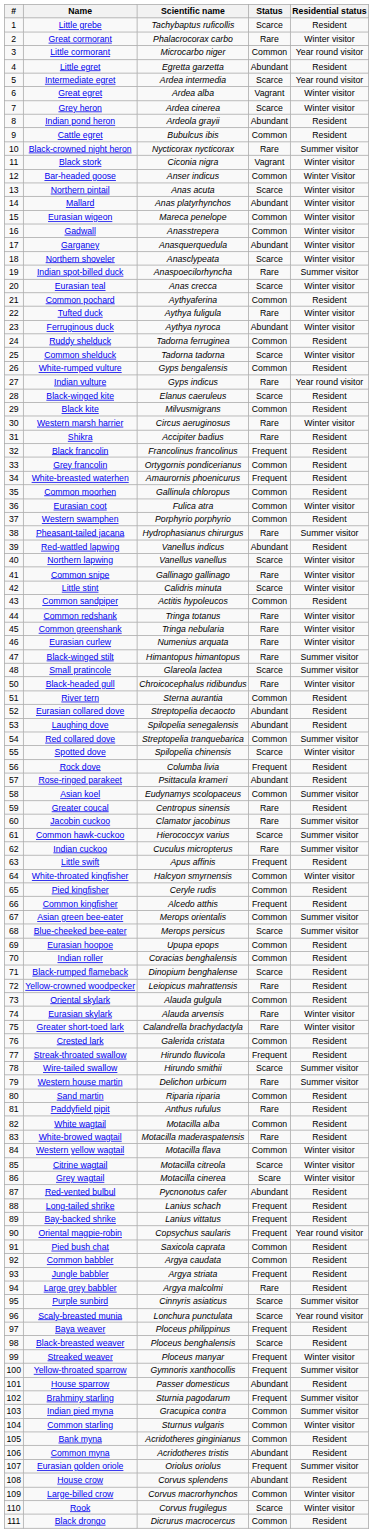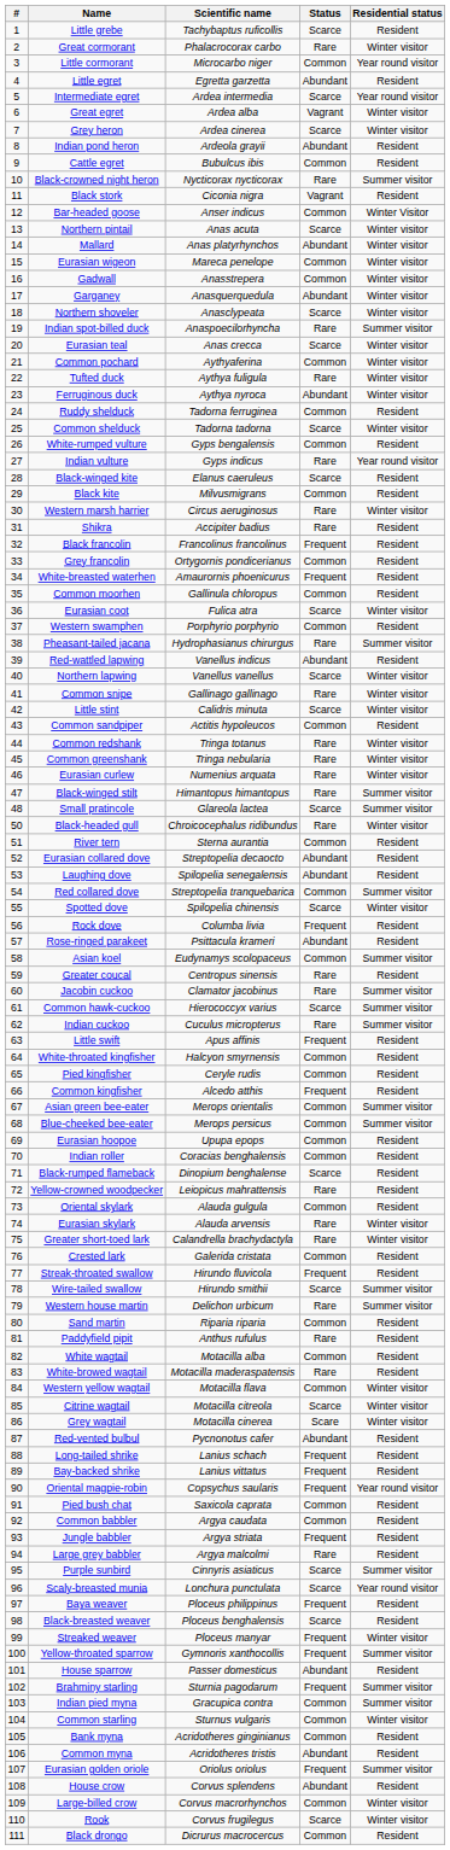 <table class="wikitable" style="text-align: center; width=25%; font-size: 11px">
 <tr>
 <th>#</th>
 <th>Name</th>
 <th>Scientific name</th>
 <th>Status</th>
 <th>Residential status</th>
 </tr>
 <tr>
 <td>1</td>
 <td><a href='#'>Little grebe</a></td>
 <td><em>Tachybaptus ruficollis</em></td>
 <td>Scarce</td>
 <td>Resident</td>
 </tr>
 <tr>
 <td>2</td>
 <td><a href='#'>Great cormorant</a></td>
 <td><em>Phalacrocorax carbo</em></td>
 <td>Rare</td>
 <td>Winter visitor</td>
 </tr>
 <tr>
 <td>3</td>
 <td><a href='#'>Little cormorant</a></td>
 <td><em>Microcarbo niger</em></td>
 <td>Common</td>
 <td>Year round visitor</td>
 </tr>
 <tr>
 <td>4</td>
 <td><a href='#'>Little egret</a></td>
 <td><em>Egretta garzetta</em></td>
 <td>Abundant</td>
 <td>Resident</td>
 </tr>
 <tr>
 <td>5</td>
 <td><a href='#'>Intermediate egret</a></td>
 <td><em>Ardea intermedia</em></td>
 <td>Scarce</td>
 <td>Year round visitor</td>
 </tr>
 <tr>
 <td>6</td>
 <td><a href='#'>Great egret</a></td>
 <td><em>Ardea alba</em></td>
 <td>Vagrant</td>
 <td>Winter visitor</td>
 </tr>
 <tr>
 <td>7</td>
 <td><a href='#'>Grey heron</a></td>
 <td><em>Ardea cinerea</em></td>
 <td>Scarce</td>
 <td>Winter visitor</td>
 </tr>
 <tr>
 <td>8</td>
 <td><a href='#'>Indian pond heron</a></td>
 <td><em>Ardeola grayii</em></td>
 <td>Abundant</td>
 <td>Resident</td>
 </tr>
 <tr>
 <td>9</td>
 <td><a href='#'>Cattle egret</a></td>
 <td><em>Bubulcus ibis</em></td>
 <td>Common</td>
 <td>Resident</td>
 </tr>
 <tr>
 <td>10</td>
 <td><a href='#'>Black-crowned night heron</a></td>
 <td><em>Nycticorax nycticorax</em></td>
 <td>Rare</td>
 <td>Summer visitor</td>
 </tr>
 <tr>
 <td>11</td>
 <td><a href='#'>Black stork</a></td>
 <td><em>Ciconia nigra</em></td>
 <td>Vagrant</td>
-<td>Winter visitor</td>
+<td>Resident</td>
 </tr>
 <tr>
 <td>12</td>
 <td><a href='#'>Bar-headed goose</a></td>
 <td><em>Anser indicus</em></td>
 <td>Common</td>
 <td>Winter Visitor</td>
 </tr>
 <tr>
 <td>13</td>
 <td><a href='#'>Northern pintail</a></td>
 <td><em>Anas acuta</em></td>
 <td>Scarce</td>
 <td>Winter visitor</td>
 </tr>
 <tr>
 <td>14</td>
 <td><a href='#'>Mallard</a></td>
 <td><em>Anas platyrhynchos</em></td>
 <td>Abundant</td>
 <td>Winter visitor</td>
 </tr>
 <tr>
 <td>15</td>
 <td><a href='#'>Eurasian wigeon</a></td>
 <td><em>Mareca penelope</em></td>
 <td>Common</td>
 <td>Winter visitor</td>
 </tr>
 <tr>
 <td>16</td>
 <td><a href='#'>Gadwall</a></td>
 <td><em>Anasstrepera</em></td>
 <td>Common</td>
 <td>Winter visitor</td>
 </tr>
 <tr>
 <td>17</td>
 <td><a href='#'>Garganey</a></td>
 <td><em>Anasquerquedula</em></td>
 <td>Abundant</td>
 <td>Winter visitor</td>
 </tr>
 <tr>
 <td>18</td>
 <td><a href='#'>Northern shoveler</a></td>
 <td><em>Anasclypeata</em></td>
 <td>Scarce</td>
 <td>Winter visitor</td>
 </tr>
 <tr>
 <td>19</td>
 <td><a href='#'>Indian spot-billed duck</a></td>
 <td><em>Anaspoecilorhyncha</em></td>
 <td>Rare</td>
 <td>Summer visitor</td>
 </tr>
 <tr>
 <td>20</td>
 <td><a href='#'>Eurasian teal</a></td>
 <td><em>Anas crecca</em></td>
 <td>Scarce</td>
 <td>Winter visitor</td>
 </tr>
 <tr>
 <td>21</td>
 <td><a href='#'>Common pochard</a></td>
 <td><em>Aythyaferina</em></td>
 <td>Common</td>
-<td>Resident</td>
+<td>Winter visitor</td>
 </tr>
 <tr>
 <td>22</td>
 <td><a href='#'>Tufted duck</a></td>
 <td><em>Aythya fuligula</em></td>
 <td>Rare</td>
 <td>Winter visitor</td>
 </tr>
 <tr>
 <td>23</td>
 <td><a href='#'>Ferruginous duck</a></td>
 <td><em>Aythya nyroca</em></td>
 <td>Abundant</td>
 <td>Winter visitor</td>
 </tr>
 <tr>
 <td>24</td>
 <td><a href='#'>Ruddy shelduck</a></td>
 <td><em>Tadorna ferruginea</em></td>
 <td>Common</td>
 <td>Resident</td>
 </tr>
 <tr>
 <td>25</td>
 <td><a href='#'>Common shelduck</a></td>
 <td><em>Tadorna tadorna</em></td>
 <td>Scarce</td>
 <td>Winter visitor</td>
 </tr>
 <tr>
 <td>26</td>
 <td><a href='#'>White-rumped vulture</a></td>
 <td><em>Gyps bengalensis</em></td>
 <td>Common</td>
 <td>Resident</td>
 </tr>
 <tr>
 <td>27</td>
 <td><a href='#'>Indian vulture</a></td>
 <td><em>Gyps indicus</em></td>
 <td>Rare</td>
 <td>Year round visitor</td>
 </tr>
 <tr>
 <td>28</td>
 <td><a href='#'>Black-winged kite</a></td>
 <td><em>Elanus caeruleus</em></td>
 <td>Scarce</td>
 <td>Resident</td>
 </tr>
 <tr>
 <td>29</td>
 <td><a href='#'>Black kite</a></td>
 <td><em>Milvusmigrans</em></td>
 <td>Common</td>
 <td>Resident</td>
 </tr>
 <tr>
 <td>30</td>
 <td><a href='#'>Western marsh harrier</a></td>
 <td><em>Circus aeruginosus</em></td>
 <td>Rare</td>
 <td>Winter visitor</td>
 </tr>
 <tr>
 <td>31</td>
 <td><a href='#'>Shikra</a></td>
 <td><em>Accipiter badius</em></td>
 <td>Rare</td>
 <td>Resident</td>
 </tr>
 <tr>
 <td>32</td>
 <td><a href='#'>Black francolin</a></td>
 <td><em>Francolinus francolinus</em></td>
 <td>Frequent</td>
 <td>Resident</td>
 </tr>
 <tr>
 <td>33</td>
 <td><a href='#'>Grey francolin</a></td>
 <td><em>Ortygornis pondicerianus</em></td>
 <td>Common</td>
 <td>Resident</td>
 </tr>
 <tr>
 <td>34</td>
 <td><a href='#'>White-breasted waterhen</a></td>
 <td><em>Amaurornis phoenicurus</em></td>
 <td>Frequent</td>
 <td>Resident</td>
 </tr>
 <tr>
 <td>35</td>
 <td><a href='#'>Common moorhen</a></td>
 <td><em>Gallinula chloropus</em></td>
 <td>Common</td>
 <td>Resident</td>
 </tr>
 <tr>
 <td>36</td>
 <td><a href='#'>Eurasian coot</a></td>
 <td><em>Fulica atra</em></td>
-<td>Common</td>
+<td>Scarce</td>
 <td>Winter visitor</td>
 </tr>
 <tr>
 <td>37</td>
 <td><a href='#'>Western swamphen</a></td>
 <td><em>Porphyrio porphyrio</em></td>
 <td>Common</td>
 <td>Resident</td>
 </tr>
 <tr>
 <td>38</td>
 <td><a href='#'>Pheasant-tailed jacana</a></td>
 <td><em>Hydrophasianus chirurgus</em></td>
 <td>Rare</td>
 <td>Summer visitor</td>
 </tr>
 <tr>
 <td>39</td>
 <td><a href='#'>Red-wattled lapwing</a></td>
 <td><em>Vanellus indicus</em></td>
 <td>Abundant</td>
 <td>Resident</td>
 </tr>
 <tr>
 <td>40</td>
 <td><a href='#'>Northern lapwing</a></td>
 <td><em>Vanellus vanellus</em></td>
 <td>Scarce</td>
 <td>Winter visitor</td>
 </tr>
 <tr>
 <td>41</td>
 <td><a href='#'>Common snipe</a></td>
 <td><em>Gallinago gallinago</em></td>
 <td>Rare</td>
 <td>Winter visitor</td>
 </tr>
 <tr>
 <td>42</td>
 <td><a href='#'>Little stint</a></td>
 <td><em>Calidris minuta</em></td>
 <td>Scarce</td>
 <td>Winter visitor</td>
 </tr>
 <tr>
 <td>43</td>
 <td><a href='#'>Common sandpiper</a></td>
 <td><em>Actitis hypoleucos</em></td>
 <td>Common</td>
 <td>Resident</td>
 </tr>
 <tr>
 <td>44</td>
 <td><a href='#'>Common redshank</a></td>
 <td><em>Tringa totanus</em></td>
 <td>Rare</td>
 <td>Winter visitor</td>
 </tr>
 <tr>
 <td>45</td>
 <td><a href='#'>Common greenshank</a></td>
 <td><em>Tringa nebularia</em></td>
 <td>Rare</td>
 <td>Winter visitor</td>
 </tr>
 <tr>
 <td>46</td>
 <td><a href='#'>Eurasian curlew</a></td>
 <td><em>Numenius arquata</em></td>
 <td>Rare</td>
 <td>Winter visitor</td>
 </tr>
 <tr>
 <td>47</td>
 <td><a href='#'>Black-winged stilt</a></td>
 <td><em>Himantopus himantopus</em></td>
 <td>Rare</td>
 <td>Summer visitor</td>
 </tr>
 <tr>
 <td>48</td>
 <td><a href='#'>Small pratincole</a></td>
 <td><em>Glareola lactea</em></td>
 <td>Scarce</td>
 <td>Summer visitor</td>
 </tr>
 <tr>
 <td>50</td>
 <td><a href='#'>Black-headed gull</a></td>
 <td><em>Chroicocephalus ridibundus</em></td>
 <td>Rare</td>
 <td>Winter visitor</td>
 </tr>
 <tr>
 <td>51</td>
 <td><a href='#'>River tern</a></td>
 <td><em>Sterna aurantia</em></td>
 <td>Common</td>
 <td>Resident</td>
 </tr>
 <tr>
 <td>52</td>
 <td><a href='#'>Eurasian collared dove</a></td>
 <td><em>Streptopelia decaocto</em></td>
 <td>Abundant</td>
 <td>Resident</td>
 </tr>
 <tr>
 <td>53</td>
 <td><a href='#'>Laughing dove</a></td>
 <td><em>Spilopelia senegalensis</em></td>
 <td>Abundant</td>
 <td>Resident</td>
 </tr>
 <tr>
 <td>54</td>
 <td><a href='#'>Red collared dove</a></td>
 <td><em>Streptopelia tranquebarica</em></td>
 <td>Common</td>
 <td>Summer visitor</td>
 </tr>
 <tr>
 <td>55</td>
 <td><a href='#'>Spotted dove</a></td>
 <td><em>Spilopelia chinensis</em></td>
 <td>Scarce</td>
 <td>Winter visitor</td>
 </tr>
 <tr>
 <td>56</td>
 <td><a href='#'>Rock dove</a></td>
 <td><em>Columba livia</em></td>
 <td>Frequent</td>
 <td>Resident</td>
 </tr>
 <tr>
 <td>57</td>
 <td><a href='#'>Rose-ringed parakeet</a></td>
 <td><em>Psittacula krameri</em></td>
 <td>Abundant</td>
 <td>Resident</td>
 </tr>
 <tr>
 <td>58</td>
 <td><a href='#'>Asian koel</a></td>
 <td><em>Eudynamys scolopaceus</em></td>
 <td>Common</td>
 <td>Summer visitor</td>
 </tr>
 <tr>
 <td>59</td>
 <td><a href='#'>Greater coucal</a></td>
 <td><em>Centropus sinensis</em></td>
 <td>Rare</td>
 <td>Resident</td>
 </tr>
 <tr>
 <td>60</td>
 <td><a href='#'>Jacobin cuckoo</a></td>
 <td><em>Clamator jacobinus</em></td>
 <td>Rare</td>
 <td>Summer visitor</td>
 </tr>
 <tr>
 <td>61</td>
 <td><a href='#'>Common hawk-cuckoo</a></td>
 <td><em>Hierococcyx varius</em></td>
 <td>Scarce</td>
 <td>Summer visitor</td>
 </tr>
 <tr>
 <td>62</td>
 <td><a href='#'>Indian cuckoo</a></td>
 <td><em>Cuculus micropterus</em></td>
 <td>Rare</td>
 <td>Summer visitor</td>
 </tr>
 <tr>
 <td>63</td>
 <td><a href='#'>Little swift</a></td>
 <td><em>Apus affinis</em></td>
 <td>Frequent</td>
 <td>Resident</td>
 </tr>
 <tr>
 <td>64</td>
 <td><a href='#'>White-throated kingfisher</a></td>
 <td><em>Halcyon smyrnensis</em></td>
 <td>Common</td>
-<td>Winter visitor</td>
+<td>Resident</td>
 </tr>
 <tr>
 <td>65</td>
 <td><a href='#'>Pied kingfisher</a></td>
 <td><em>Ceryle rudis</em></td>
 <td>Common</td>
 <td>Resident</td>
 </tr>
 <tr>
 <td>66</td>
 <td><a href='#'>Common kingfisher</a></td>
 <td><em>Alcedo atthis</em></td>
 <td>Frequent</td>
 <td>Resident</td>
 </tr>
 <tr>
 <td>67</td>
 <td><a href='#'>Asian green bee-eater</a></td>
 <td><em>Merops orientalis</em></td>
 <td>Common</td>
 <td>Summer visitor</td>
 </tr>
 <tr>
 <td>68</td>
 <td><a href='#'>Blue-cheeked bee-eater</a></td>
 <td><em>Merops persicus</em></td>
-<td>Scarce</td>
+<td>Common</td>
 <td>Summer visitor</td>
 </tr>
 <tr>
 <td>69</td>
 <td><a href='#'>Eurasian hoopoe</a></td>
 <td><em>Upupa epops</em></td>
 <td>Common</td>
 <td>Resident</td>
 </tr>
 <tr>
 <td>70</td>
 <td><a href='#'>Indian roller</a></td>
 <td><em>Coracias benghalensis</em></td>
 <td>Common</td>
 <td>Resident</td>
 </tr>
 <tr>
 <td>71</td>
 <td><a href='#'>Black-rumped flameback</a></td>
 <td><em>Dinopium benghalense</em></td>
 <td>Scarce</td>
 <td>Resident</td>
 </tr>
 <tr>
 <td>72</td>
 <td><a href='#'>Yellow-crowned woodpecker</a></td>
 <td><em>Leiopicus mahrattensis</em></td>
 <td>Rare</td>
 <td>Resident</td>
 </tr>
 <tr>
 <td>73</td>
 <td><a href='#'>Oriental skylark</a></td>
 <td><em>Alauda gulgula</em></td>
 <td>Common</td>
 <td>Resident</td>
 </tr>
 <tr>
 <td>74</td>
 <td><a href='#'>Eurasian skylark</a></td>
 <td><em>Alauda arvensis</em></td>
 <td>Rare</td>
 <td>Winter visitor</td>
 </tr>
 <tr>
 <td>75</td>
 <td><a href='#'>Greater short-toed lark</a></td>
 <td><em>Calandrella brachydactyla</em></td>
 <td>Rare</td>
 <td>Winter visitor</td>
 </tr>
 <tr>
 <td>76</td>
 <td><a href='#'>Crested lark</a></td>
 <td><em>Galerida cristata</em></td>
 <td>Common</td>
 <td>Resident</td>
 </tr>
 <tr>
 <td>77</td>
 <td><a href='#'>Streak-throated swallow</a></td>
 <td><em>Hirundo fluvicola</em></td>
 <td>Frequent</td>
 <td>Resident</td>
 </tr>
 <tr>
 <td>78</td>
 <td><a href='#'>Wire-tailed swallow</a></td>
 <td><em>Hirundo smithii</em></td>
 <td>Scarce</td>
 <td>Summer visitor</td>
 </tr>
 <tr>
 <td>79</td>
 <td><a href='#'>Western house martin</a></td>
 <td><em>Delichon urbicum</em></td>
 <td>Rare</td>
 <td>Summer visitor</td>
 </tr>
 <tr>
 <td>80</td>
 <td><a href='#'>Sand martin</a></td>
 <td><em>Riparia riparia</em></td>
 <td>Common</td>
 <td>Resident</td>
 </tr>
 <tr>
 <td>81</td>
 <td><a href='#'>Paddyfield pipit</a></td>
 <td><em>Anthus rufulus</em></td>
 <td>Rare</td>
 <td>Resident</td>
 </tr>
 <tr>
 <td>82</td>
 <td><a href='#'>White wagtail</a></td>
 <td><em>Motacilla alba</em></td>
 <td>Common</td>
 <td>Resident</td>
 </tr>
 <tr>
 <td>83</td>
 <td><a href='#'>White-browed wagtail</a></td>
 <td><em>Motacilla maderaspatensis</em></td>
 <td>Rare</td>
 <td>Resident</td>
 </tr>
 <tr>
 <td>84</td>
 <td><a href='#'>Western yellow wagtail</a></td>
 <td><em>Motacilla flava</em></td>
 <td>Common</td>
 <td>Winter visitor</td>
 </tr>
 <tr>
 <td>85</td>
 <td><a href='#'>Citrine wagtail</a></td>
 <td><em>Motacilla citreola</em></td>
 <td>Scarce</td>
 <td>Winter visitor</td>
 </tr>
 <tr>
 <td>86</td>
 <td><a href='#'>Grey wagtail</a></td>
 <td><em>Motacilla cinerea</em></td>
 <td>Scare</td>
 <td>Winter visitor</td>
 </tr>
 <tr>
 <td>87</td>
 <td><a href='#'>Red-vented bulbul</a></td>
 <td><em>Pycnonotus cafer</em></td>
 <td>Abundant</td>
 <td>Resident</td>
 </tr>
 <tr>
 <td>88</td>
 <td><a href='#'>Long-tailed shrike</a></td>
 <td><em>Lanius schach</em></td>
 <td>Frequent</td>
 <td>Resident</td>
 </tr>
 <tr>
 <td>89</td>
 <td><a href='#'>Bay-backed shrike</a></td>
 <td><em>Lanius vittatus</em></td>
 <td>Frequent</td>
 <td>Resident</td>
 </tr>
 <tr>
 <td>90</td>
 <td><a href='#'>Oriental magpie-robin</a></td>
 <td><em>Copsychus saularis</em></td>
 <td>Frequent</td>
 <td>Year round visitor</td>
 </tr>
 <tr>
 <td>91</td>
 <td><a href='#'>Pied bush chat</a></td>
 <td><em>Saxicola caprata</em></td>
 <td>Common</td>
 <td>Resident</td>
 </tr>
 <tr>
 <td>92</td>
 <td><a href='#'>Common babbler</a></td>
 <td><em>Argya caudata</em></td>
 <td>Common</td>
 <td>Resident</td>
 </tr>
 <tr>
 <td>93</td>
 <td><a href='#'>Jungle babbler</a></td>
 <td><em>Argya striata</em></td>
 <td>Frequent</td>
 <td>Resident</td>
 </tr>
 <tr>
 <td>94</td>
 <td><a href='#'>Large grey babbler</a></td>
 <td><em>Argya malcolmi</em></td>
 <td>Rare</td>
 <td>Resident</td>
 </tr>
 <tr>
 <td>95</td>
 <td><a href='#'>Purple sunbird</a></td>
 <td><em>Cinnyris asiaticus</em></td>
 <td>Scarce</td>
 <td>Summer visitor</td>
 </tr>
 <tr>
 <td>96</td>
 <td><a href='#'>Scaly-breasted munia</a></td>
 <td><em>Lonchura punctulata</em></td>
 <td>Scarce</td>
 <td>Year round visitor</td>
 </tr>
 <tr>
 <td>97</td>
 <td><a href='#'>Baya weaver</a></td>
 <td><em>Ploceus philippinus</em></td>
 <td>Frequent</td>
 <td>Resident</td>
 </tr>
 <tr>
 <td>98</td>
 <td><a href='#'>Black-breasted weaver</a></td>
 <td><em>Ploceus benghalensis</em></td>
 <td>Scarce</td>
 <td>Resident</td>
 </tr>
 <tr>
 <td>99</td>
 <td><a href='#'>Streaked weaver</a></td>
 <td><em>Ploceus manyar</em></td>
 <td>Frequent</td>
 <td>Winter visitor</td>
 </tr>
 <tr>
 <td>100</td>
 <td><a href='#'>Yellow-throated sparrow</a></td>
 <td><em>Gymnoris xanthocollis</em></td>
 <td>Frequent</td>
 <td>Summer visitor</td>
 </tr>
 <tr>
 <td>101</td>
 <td><a href='#'>House sparrow</a></td>
 <td><em>Passer domesticus</em></td>
 <td>Abundant</td>
 <td>Resident</td>
 </tr>
 <tr>
 <td>102</td>
 <td><a href='#'>Brahminy starling</a></td>
 <td><em>Sturnia pagodarum</em></td>
 <td>Frequent</td>
 <td>Summer visitor</td>
 </tr>
 <tr>
 <td>103</td>
 <td><a href='#'>Indian pied myna</a></td>
 <td><em>Gracupica contra</em></td>
 <td>Common</td>
 <td>Summer visitor</td>
 </tr>
 <tr>
 <td>104</td>
 <td><a href='#'>Common starling</a></td>
 <td><em>Sturnus vulgaris</em></td>
 <td>Common</td>
 <td>Winter visitor</td>
 </tr>
 <tr>
 <td>105</td>
 <td><a href='#'>Bank myna</a></td>
 <td><em>Acridotheres ginginianus</em></td>
 <td>Common</td>
 <td>Resident</td>
 </tr>
 <tr>
 <td>106</td>
 <td><a href='#'>Common myna</a></td>
 <td><em>Acridotheres tristis</em></td>
 <td>Abundant</td>
 <td>Resident</td>
 </tr>
 <tr>
 <td>107</td>
 <td><a href='#'>Eurasian golden oriole</a></td>
 <td><em>Oriolus oriolus</em></td>
 <td>Frequent</td>
 <td>Summer visitor</td>
 </tr>
 <tr>
 <td>108</td>
 <td><a href='#'>House crow</a></td>
 <td><em>Corvus splendens</em></td>
 <td>Abundant</td>
 <td>Resident</td>
 </tr>
 <tr>
 <td>109</td>
 <td><a href='#'>Large-billed crow</a></td>
 <td><em>Corvus macrorhynchos</em></td>
 <td>Common</td>
 <td>Winter visitor</td>
 </tr>
 <tr>
 <td>110</td>
 <td><a href='#'>Rook</a></td>
 <td><em>Corvus frugilegus</em></td>
 <td>Scarce</td>
 <td>Winter visitor</td>
 </tr>
 <tr>
 <td>111</td>
 <td><a href='#'>Black drongo</a></td>
 <td><em>Dicrurus macrocercus</em></td>
 <td>Common</td>
 <td>Resident</td>
 </tr>
 </table>
